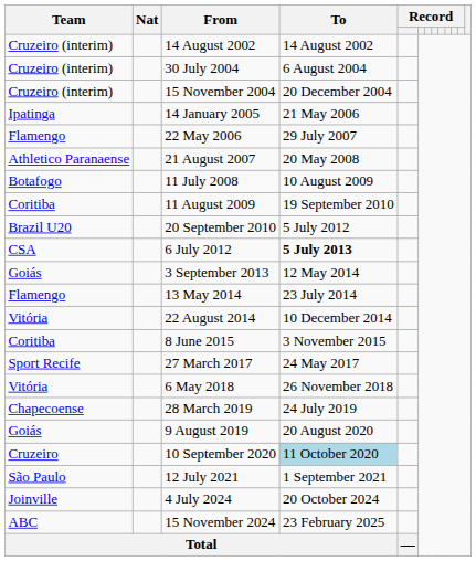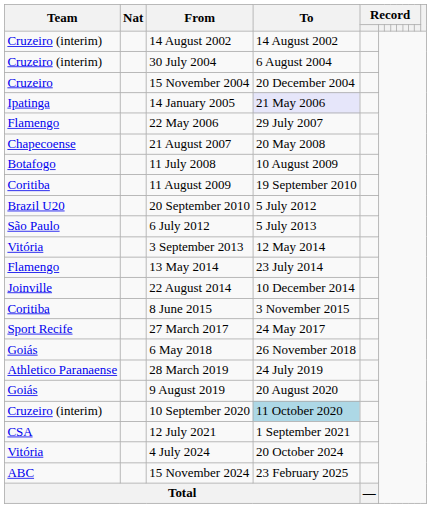 <table class="wikitable" style="text-align: center">
 <tr>
 <th rowspan="2">Team</th>
 <th rowspan="2">Nat</th>
 <th rowspan="2">From</th>
 <th rowspan="2">To</th>
 <th colspan="8">Record</th>
 <th rowspan=2></th>
 </tr>
 <tr>
 <th></th>
 <th></th>
 <th></th>
 <th></th>
 <th></th>
 <th></th>
 <th></th>
 <th></th>
 </tr>
 <tr>
 <td align=left><a href='#'>Cruzeiro</a> (interim)</td>
 <td></td>
 <td align=left>14 August 2002</td>
 <td align=left>14 August 2002<br></td>
 <td></td>
 </tr>
 <tr>
 <td align=left><a href='#'>Cruzeiro</a> (interim)</td>
 <td></td>
 <td align=left>30 July 2004</td>
 <td align=left>6 August 2004<br></td>
 <td></td>
 </tr>
 <tr>
-<td align=left><a href='#'>Cruzeiro</a> (interim)</td>
+<td align=left><a href='#'>Cruzeiro</a></td>
 <td></td>
 <td align=left>15 November 2004</td>
 <td align=left>20 December 2004<br></td>
 <td></td>
 </tr>
 <tr>
 <td align=left><a href='#'>Ipatinga</a></td>
 <td></td>
 <td align=left>14 January 2005</td>
-<td align=left>21 May 2006<br></td>
+<td align=left style="background: lavender;">21 May 2006<br></td>
 <td></td>
 </tr>
 <tr>
 <td align=left><a href='#'>Flamengo</a></td>
 <td></td>
 <td align=left>22 May 2006</td>
 <td align=left>29 July 2007<br></td>
 <td></td>
 </tr>
 <tr>
-<td align=left><a href='#'>Athletico Paranaense</a></td>
+<td align=left><a href='#'>Chapecoense</a></td>
 <td></td>
 <td align=left>21 August 2007</td>
 <td align=left>20 May 2008<br></td>
 <td></td>
 </tr>
 <tr>
 <td align=left><a href='#'>Botafogo</a></td>
 <td></td>
 <td align=left>11 July 2008</td>
 <td align=left>10 August 2009<br></td>
 <td></td>
 </tr>
 <tr>
 <td align=left><a href='#'>Coritiba</a></td>
 <td></td>
 <td align=left>11 August 2009</td>
 <td align=left>19 September 2010<br></td>
 <td></td>
 </tr>
 <tr>
 <td align=left><a href='#'>Brazil U20</a></td>
 <td></td>
 <td align=left>20 September 2010</td>
 <td align=left>5 July 2012<br></td>
 <td></td>
 </tr>
 <tr>
-<td align=left><a href='#'>CSA</a></td>
+<td align=left><a href='#'>São Paulo</a></td>
 <td></td>
 <td align=left>6 July 2012</td>
-<td align=left><strong>5 July 2013<br></strong></td>
+<td align=left>5 July 2013<br></td>
 <td></td>
 </tr>
 <tr>
-<td align=left><a href='#'>Goiás</a></td>
+<td align=left><a href='#'>Vitória</a></td>
 <td></td>
 <td align=left>3 September 2013</td>
 <td align=left>12 May 2014<br></td>
 <td></td>
 </tr>
 <tr>
 <td align=left><a href='#'>Flamengo</a></td>
 <td></td>
 <td align=left>13 May 2014</td>
 <td align=left>23 July 2014<br></td>
 <td></td>
 </tr>
 <tr>
-<td align=left><a href='#'>Vitória</a></td>
+<td align=left><a href='#'>Joinville</a></td>
 <td></td>
 <td align=left>22 August 2014</td>
 <td align=left>10 December 2014<br></td>
 <td></td>
 </tr>
 <tr>
 <td align=left><a href='#'>Coritiba</a></td>
 <td></td>
 <td align=left>8 June 2015</td>
 <td align=left>3 November 2015<br></td>
 <td></td>
 </tr>
 <tr>
 <td align=left><a href='#'>Sport Recife</a></td>
 <td></td>
 <td align=left>27 March 2017</td>
 <td align=left>24 May 2017<br></td>
 <td></td>
 </tr>
 <tr>
-<td align=left><a href='#'>Vitória</a></td>
+<td align=left><a href='#'>Goiás</a></td>
 <td></td>
 <td align=left>6 May 2018</td>
 <td align=left>26 November 2018<br></td>
 <td></td>
 </tr>
 <tr>
-<td align=left><a href='#'>Chapecoense</a></td>
+<td align=left><a href='#'>Athletico Paranaense</a></td>
 <td></td>
 <td align=left>28 March 2019</td>
 <td align=left>24 July 2019<br></td>
 <td></td>
 </tr>
 <tr>
 <td align=left><a href='#'>Goiás</a></td>
 <td></td>
 <td align=left>9 August 2019</td>
 <td align=left>20 August 2020<br></td>
 <td></td>
 </tr>
 <tr>
-<td align=left><a href='#'>Cruzeiro</a></td>
+<td align=left><a href='#'>Cruzeiro</a> (interim)</td>
 <td></td>
 <td align=left>10 September 2020</td>
 <td align=left style="background: lightblue;">11 October 2020<br></td>
 <td></td>
 </tr>
 <tr>
-<td align=left><a href='#'>São Paulo</a></td>
+<td align=left><a href='#'>CSA</a></td>
 <td></td>
 <td align=left>12 July 2021</td>
 <td align=left>1 September 2021<br></td>
 <td></td>
 </tr>
 <tr>
-<td align=left><a href='#'>Joinville</a></td>
+<td align=left><a href='#'>Vitória</a></td>
 <td></td>
 <td align=left>4 July 2024</td>
 <td align=left>20 October 2024<br></td>
 <td></td>
 </tr>
 <tr>
 <td align=left><a href='#'>ABC</a></td>
 <td></td>
 <td align=left>15 November 2024</td>
 <td align=left>23 February 2025<br></td>
 <td></td>
 </tr>
 <tr>
 <th colspan="4">Total<br></th>
 <th>—</th>
 </tr>
 </table>
